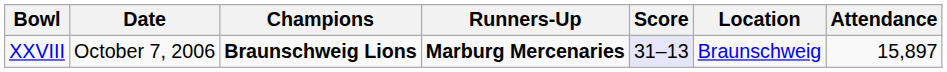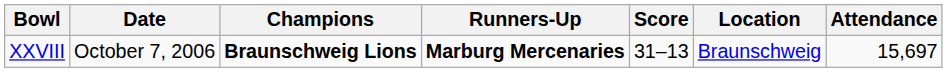 <table class="wikitable">
 <tr>
 <th>Bowl</th>
 <th>Date</th>
 <th>Champions</th>
 <th>Runners-Up</th>
 <th>Score</th>
 <th>Location</th>
 <th>Attendance</th>
 </tr>
 <tr>
 <td><a href='#'>XXVIII</a></td>
 <td>October 7, 2006</td>
 <td><strong>Braunschweig Lions</strong></td>
 <td><strong>Marburg Mercenaries</strong></td>
-<td style="background: lavender;">31–13</td>
+<td>31–13</td>
 <td><a href='#'>Braunschweig</a></td>
-<td style="text-align:right">15,897</td>
+<td style="text-align:right">15,697</td>
 </tr>
 </table>
